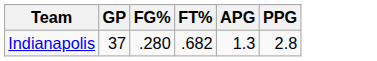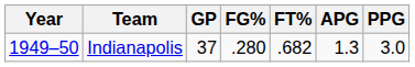 <table class="wikitable sortable" style="font-size:95%; text-align:right;">
 <tr>
+<th>Year</th>
 <th>Team</th>
 <th>GP</th>
 <th>FG%</th>
 <th>FT%</th>
 <th>APG</th>
 <th>PPG</th>
 </tr>
 <tr>
+<td style="text-align:left;"><a href='#'>1949–50</a></td>
 <td style="text-align:left;"><a href='#'>Indianapolis</a></td>
 <td>37</td>
 <td>.280</td>
 <td>.682</td>
 <td>1.3</td>
-<td>2.8</td>
+<td>3.0</td>
 </tr>
 </table>
